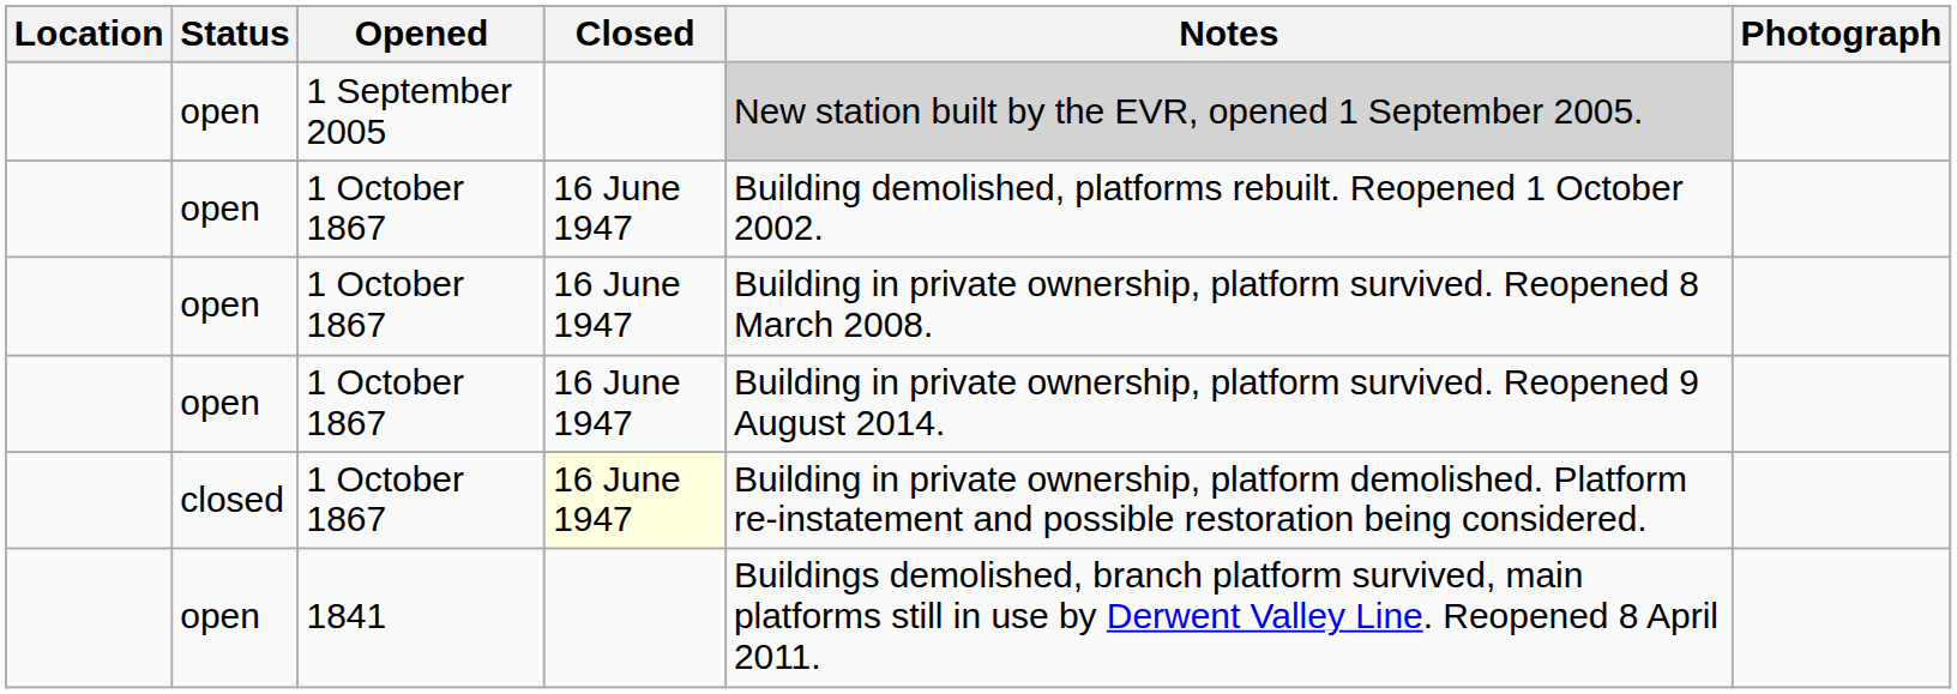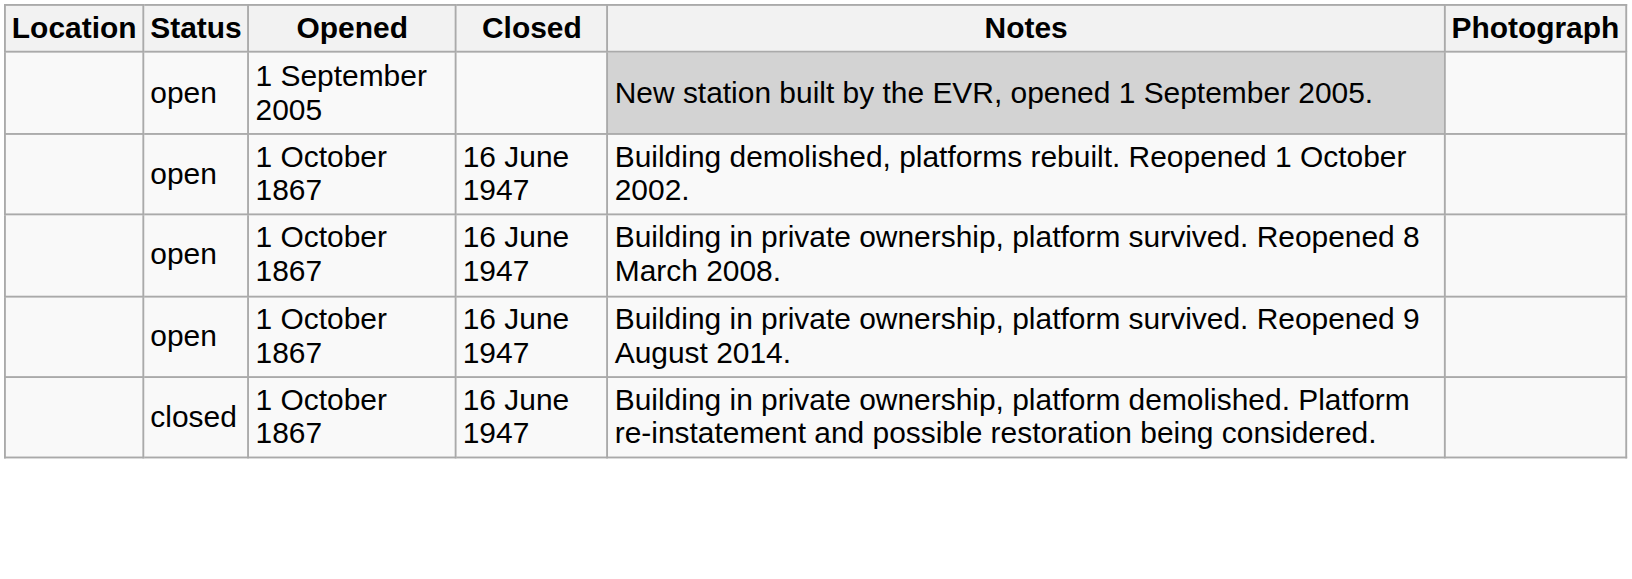 <table class="wikitable">
 <tr>
 <th>Location</th>
 <th>Status</th>
 <th>Opened</th>
 <th>Closed</th>
 <th>Notes</th>
 <th>Photograph</th>
 </tr>
 <tr>
 <td></td>
 <td>open</td>
 <td>1 September 2005</td>
 <td></td>
 <td style="background: lightgrey;">New station built by the EVR, opened 1 September 2005.</td>
 <td></td>
 </tr>
 <tr>
 <td></td>
 <td>open</td>
 <td>1 October 1867</td>
 <td>16 June 1947</td>
 <td>Building demolished, platforms rebuilt. Reopened 1 October 2002.</td>
 <td></td>
 </tr>
 <tr>
 <td></td>
 <td>open</td>
 <td>1 October 1867</td>
 <td>16 June 1947</td>
 <td>Building in private ownership, platform survived. Reopened 8 March 2008.</td>
 <td></td>
 </tr>
 <tr>
 <td></td>
 <td>open</td>
 <td>1 October 1867</td>
 <td>16 June 1947</td>
 <td>Building in private ownership, platform survived. Reopened 9 August 2014.</td>
 <td></td>
 </tr>
 <tr>
 <td></td>
 <td>closed</td>
 <td>1 October 1867</td>
-<td style="background: lightyellow;">16 June 1947</td>
+<td>16 June 1947</td>
 <td>Building in private ownership, platform demolished. Platform re-instatement and possible restoration being considered.</td>
 <td></td>
 </tr>
-<tr>
-<td></td>
-<td>open</td>
-<td>1841</td>
-<td></td>
-<td>Buildings demolished, branch platform survived, main platforms still in use by <a href='#'>Derwent Valley Line</a>. Reopened 8 April 2011.</td>
-<td></td>
-</tr>
 </table>
